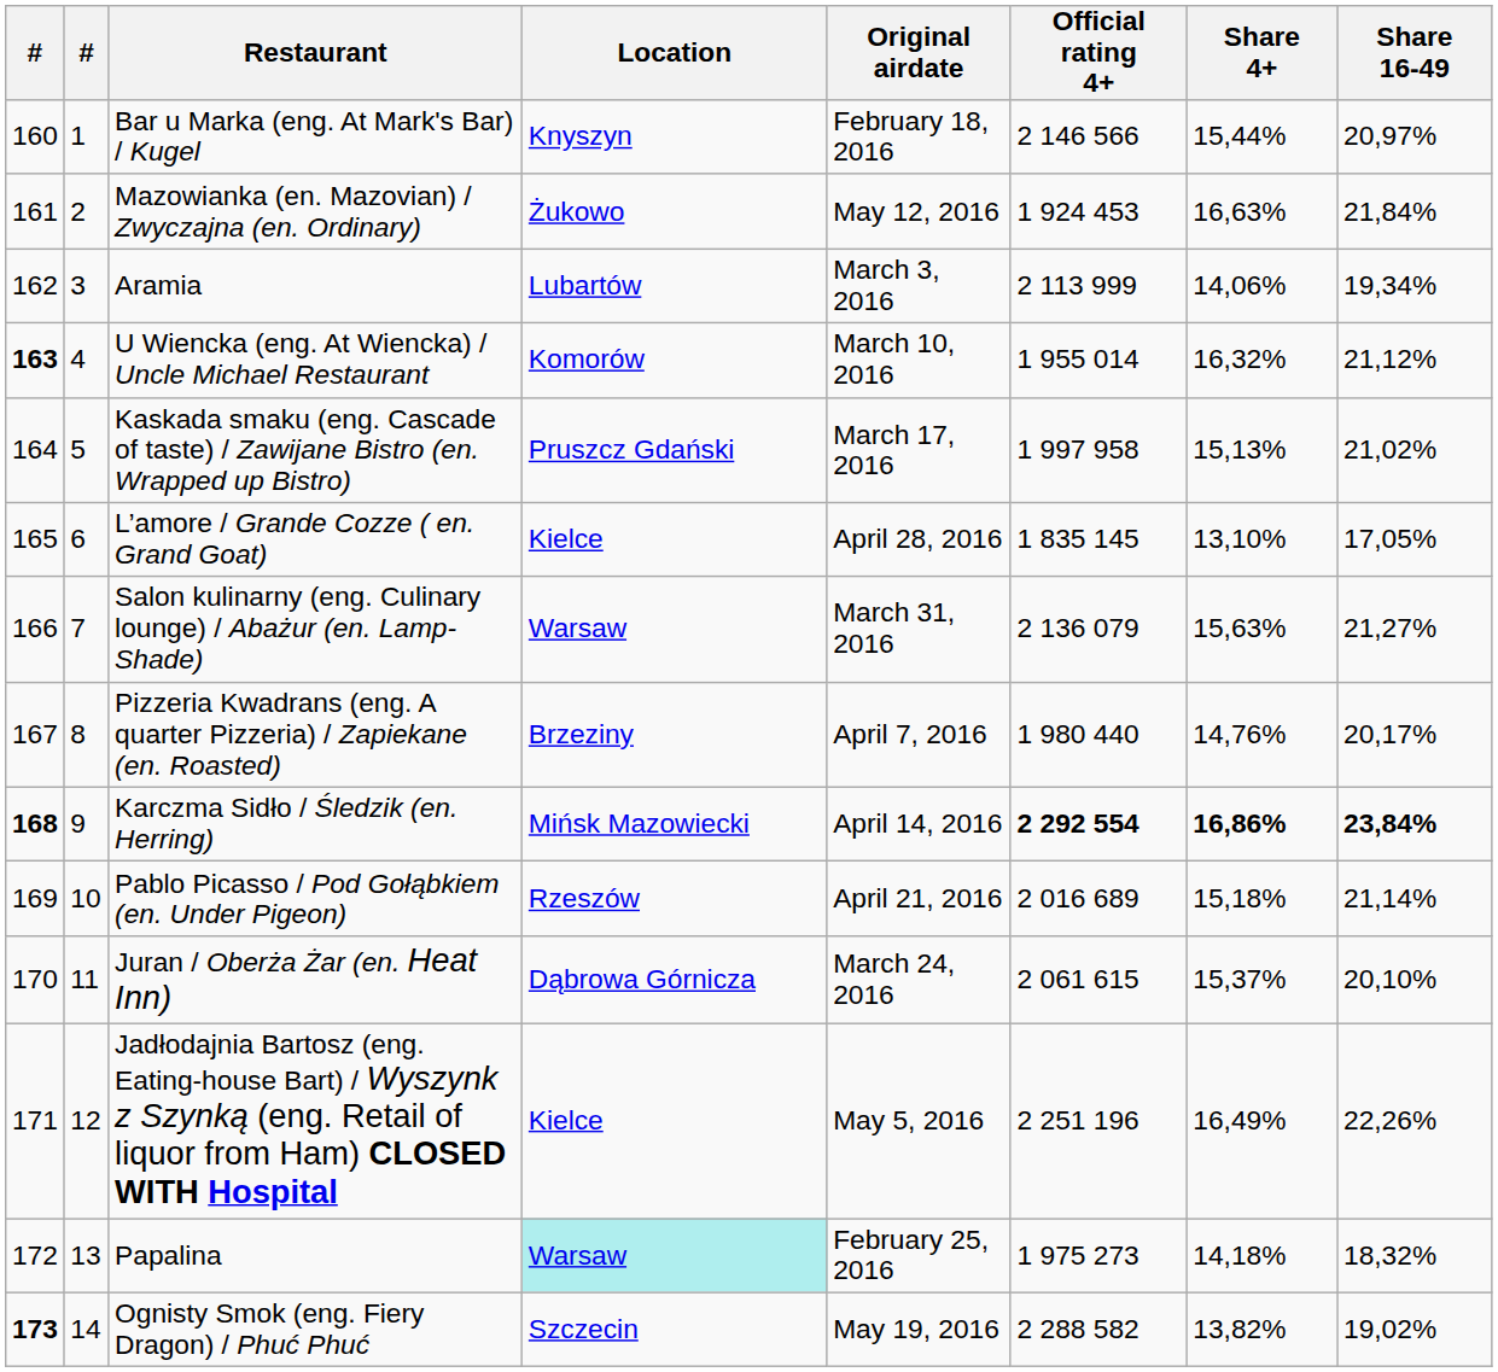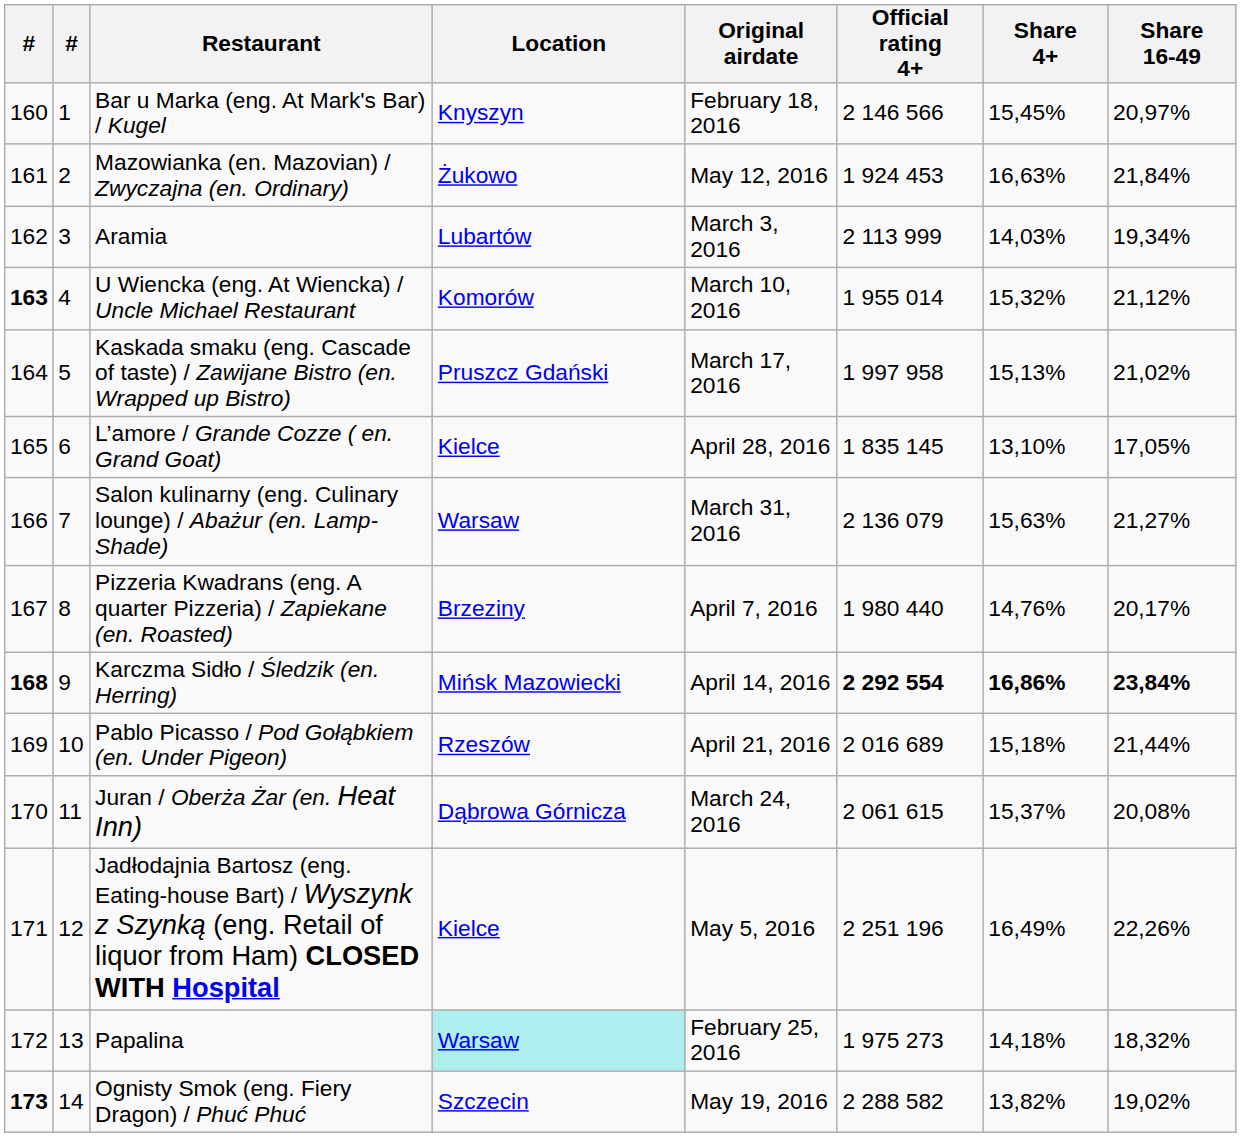 <table class=wikitable>
 <tr>
 <th style="padding: 0px 8px">#</th>
 <th style="padding: 0px 8px">#</th>
 <th style="padding: 0px 35px">Restaurant</th>
 <th style="padding: 0px 55px">Location</th>
 <th style="padding: 0px 20px">Original airdate</th>
 <th style="padding: 0px 20px">Official rating 4+</th>
 <th style="padding: 0px 20px">Share 4+</th>
 <th style="padding: 0px 20px">Share 16-49</th>
 </tr>
 <tr>
 <td>160</td>
 <td>1</td>
 <td>Bar u Marka (eng. At Mark's Bar) / <em>Kugel</em></td>
 <td><a href='#'>Knyszyn</a></td>
 <td>February 18, 2016</td>
 <td>2 146 566</td>
-<td>15,44%</td>
+<td>15,45%</td>
 <td>20,97%</td>
 </tr>
 <tr>
 <td>161</td>
 <td>2</td>
 <td>Mazowianka (en. Mazovian) / <em>Zwyczajna (en. Ordinary)</em></td>
 <td><a href='#'>Żukowo</a></td>
 <td>May 12, 2016</td>
 <td>1 924 453</td>
 <td>16,63%</td>
 <td>21,84%</td>
 </tr>
 <tr>
 <td>162</td>
 <td>3</td>
 <td>Aramia</td>
 <td><a href='#'>Lubartów</a></td>
 <td>March 3, 2016</td>
 <td>2 113 999</td>
-<td>14,06%</td>
+<td>14,03%</td>
 <td>19,34%</td>
 </tr>
 <tr>
 <td><strong>163</strong></td>
 <td>4</td>
 <td>U Wiencka (eng. At Wiencka) / <em>Uncle Michael Restaurant</em></td>
 <td><a href='#'>Komorów</a></td>
 <td>March 10, 2016</td>
 <td>1 955 014</td>
-<td>16,32%</td>
+<td>15,32%</td>
 <td>21,12%</td>
 </tr>
 <tr>
 <td>164</td>
 <td>5</td>
 <td>Kaskada smaku (eng. Cascade of taste) / <em>Zawijane Bistro (en. Wrapped up Bistro)</em></td>
 <td><a href='#'>Pruszcz Gdański</a></td>
 <td>March 17, 2016</td>
 <td>1 997 958</td>
 <td>15,13%</td>
 <td>21,02%</td>
 </tr>
 <tr>
 <td>165</td>
 <td>6</td>
 <td>L’amore / <em>Grande Cozze ( en. Grand Goat)</em></td>
 <td><a href='#'>Kielce</a></td>
 <td>April 28, 2016</td>
 <td>1 835 145</td>
 <td>13,10%</td>
 <td>17,05%</td>
 </tr>
 <tr>
 <td>166</td>
 <td>7</td>
 <td>Salon kulinarny (eng. Culinary lounge) / <em>Abażur (en. Lamp-Shade)</em></td>
 <td><a href='#'>Warsaw</a></td>
 <td>March 31, 2016</td>
 <td>2 136 079</td>
 <td>15,63%</td>
 <td>21,27%</td>
 </tr>
 <tr>
 <td>167</td>
 <td>8</td>
 <td>Pizzeria Kwadrans (eng. A quarter Pizzeria) / <em>Zapiekane (en. Roasted)</em></td>
 <td><a href='#'>Brzeziny</a></td>
 <td>April 7, 2016</td>
 <td>1 980 440</td>
 <td>14,76%</td>
 <td>20,17%</td>
 </tr>
 <tr>
 <td><strong>168</strong></td>
 <td>9</td>
 <td>Karczma Sidło / <em>Śledzik (en. Herring)</em></td>
 <td><a href='#'>Mińsk Mazowiecki</a></td>
 <td>April 14, 2016</td>
 <td><strong>2 292 554</strong></td>
 <td><strong>16,86%</strong></td>
 <td><strong>23,84%</strong></td>
 </tr>
 <tr>
 <td>169</td>
 <td>10</td>
 <td>Pablo Picasso / <em>Pod Gołąbkiem (en. Under Pigeon)</em></td>
 <td><a href='#'>Rzeszów</a></td>
 <td>April 21, 2016</td>
 <td>2 016 689</td>
 <td>15,18%</td>
-<td>21,14%</td>
+<td>21,44%</td>
 </tr>
 <tr>
 <td>170</td>
 <td>11</td>
 <td>Juran / <em>Oberża Żar (en. <span><big>Heat Inn)</big></span></em></td>
 <td><a href='#'>Dąbrowa Górnicza</a></td>
 <td>March 24, 2016</td>
 <td>2 061 615</td>
 <td>15,37%</td>
-<td>20,10%</td>
+<td>20,08%</td>
 </tr>
 <tr>
 <td>171</td>
 <td>12</td>
 <td>Jadłodajnia Bartosz (eng. Eating-house Bart) / <span><big><em>Wyszynk z Szynką</em> (eng. Retail of liquor from Ham) <strong>CLOSED WITH <a href='#'>Hospital</a></strong></big></span></td>
 <td><a href='#'>Kielce</a></td>
 <td>May 5, 2016</td>
 <td>2 251 196</td>
 <td>16,49%</td>
 <td>22,26%</td>
 </tr>
 <tr>
 <td>172</td>
 <td>13</td>
 <td>Papalina</td>
 <td style="background: paleturquoise;"><a href='#'>Warsaw</a></td>
 <td>February 25, 2016</td>
 <td>1 975 273</td>
 <td>14,18%</td>
 <td>18,32%</td>
 </tr>
 <tr>
 <td><strong>173</strong></td>
 <td>14</td>
 <td>Ognisty Smok (eng. Fiery Dragon) / <em>Phuć Phuć</em></td>
 <td><a href='#'>Szczecin</a></td>
 <td>May 19, 2016</td>
 <td>2 288 582</td>
 <td>13,82%</td>
 <td>19,02%</td>
 </tr>
 </table>
